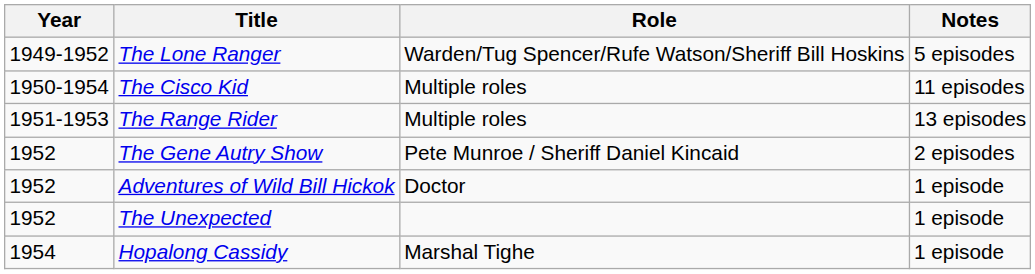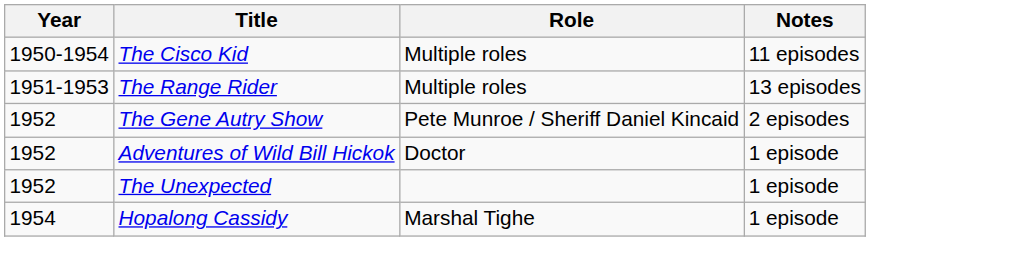 <table class="wikitable sortable">
 <tr>
 <th>Year</th>
 <th>Title</th>
 <th>Role</th>
 <th class="unsortable">Notes</th>
-</tr>
-<tr>
-<td>1949-1952</td>
-<td><em><a href='#'>The Lone Ranger</a></em></td>
-<td>Warden/Tug Spencer/Rufe Watson/Sheriff Bill Hoskins</td>
-<td>5 episodes</td>
 </tr>
 <tr>
 <td>1950-1954</td>
 <td><em><a href='#'>The Cisco Kid</a></em></td>
 <td>Multiple roles</td>
 <td>11 episodes</td>
 </tr>
 <tr>
 <td>1951-1953</td>
 <td><em><a href='#'>The Range Rider</a></em></td>
 <td>Multiple roles</td>
 <td>13 episodes</td>
 </tr>
 <tr>
 <td>1952</td>
 <td><em><a href='#'>The Gene Autry Show</a></em></td>
 <td>Pete Munroe / Sheriff Daniel Kincaid</td>
 <td>2 episodes</td>
 </tr>
 <tr>
 <td>1952</td>
 <td><em><a href='#'>Adventures of Wild Bill Hickok</a></em></td>
 <td>Doctor</td>
 <td>1 episode</td>
 </tr>
 <tr>
 <td>1952</td>
 <td><em><a href='#'>The Unexpected</a></em></td>
 <td></td>
 <td>1 episode</td>
 </tr>
 <tr>
 <td>1954</td>
 <td><em><a href='#'>Hopalong Cassidy</a></em></td>
 <td>Marshal Tighe</td>
 <td>1 episode</td>
 </tr>
 </table>
